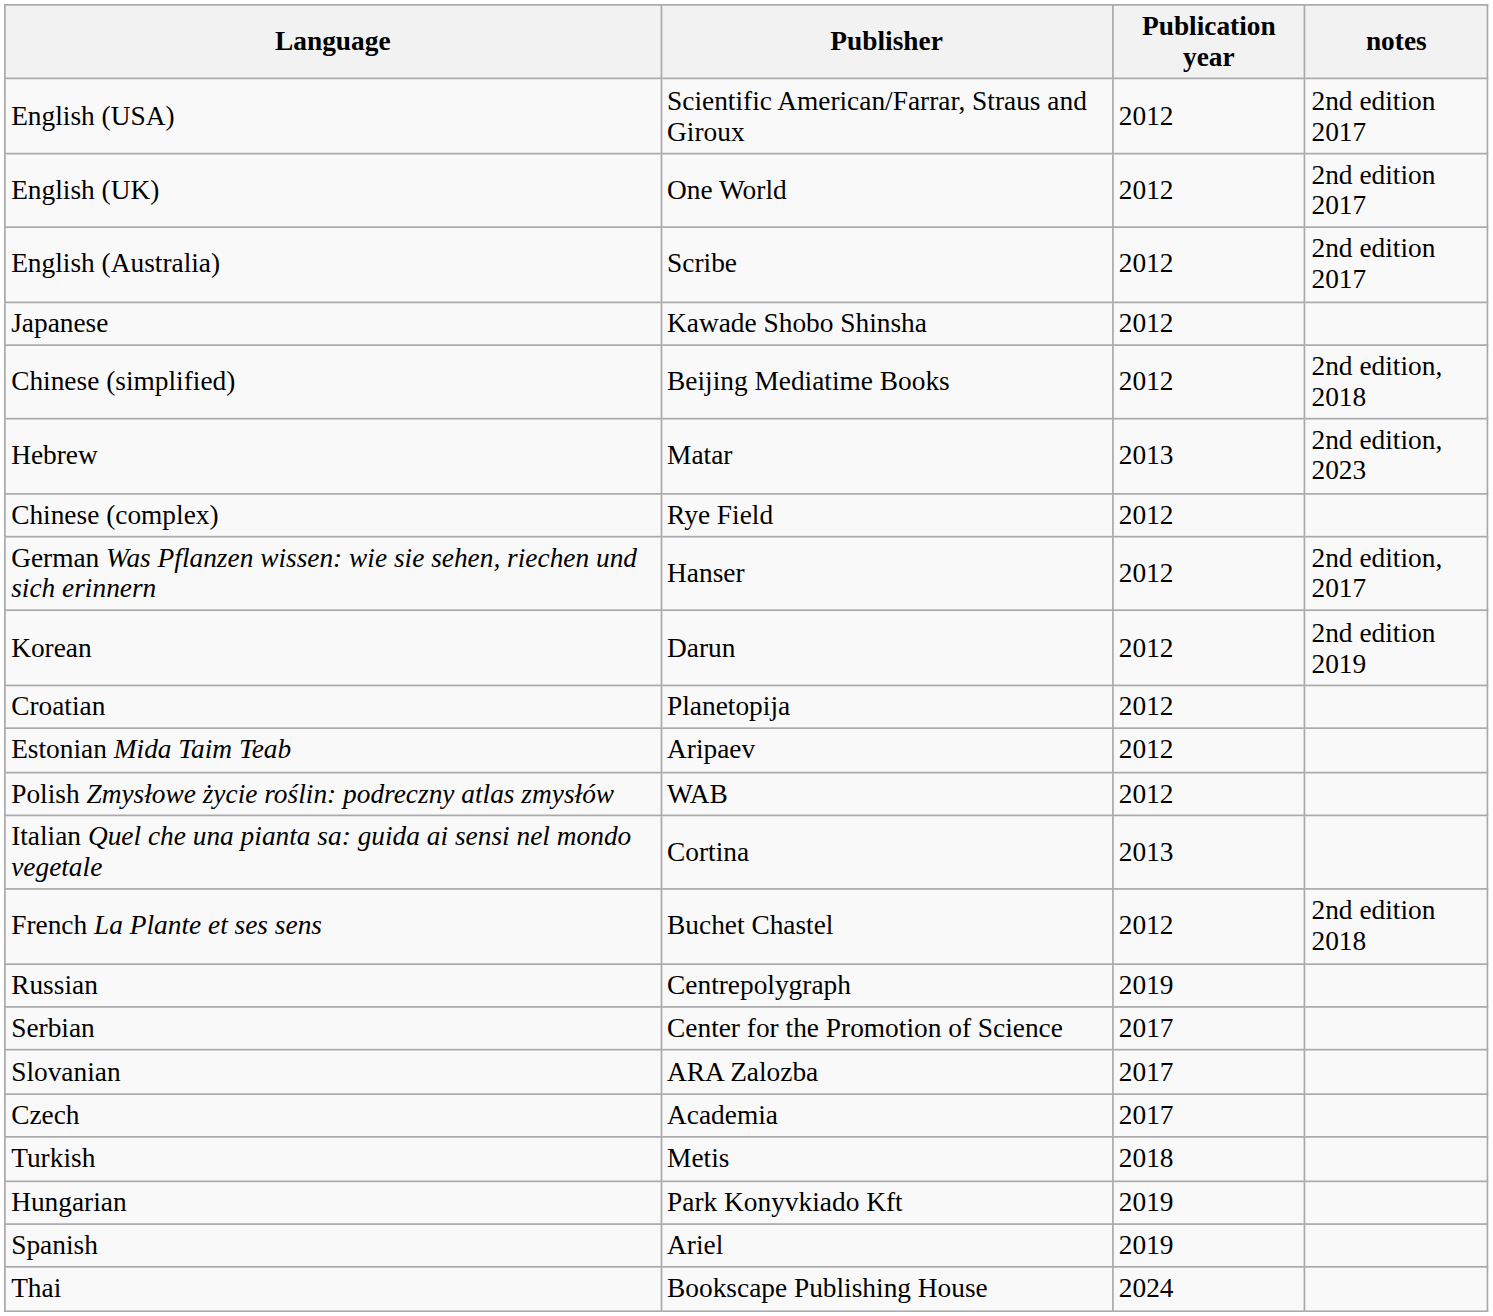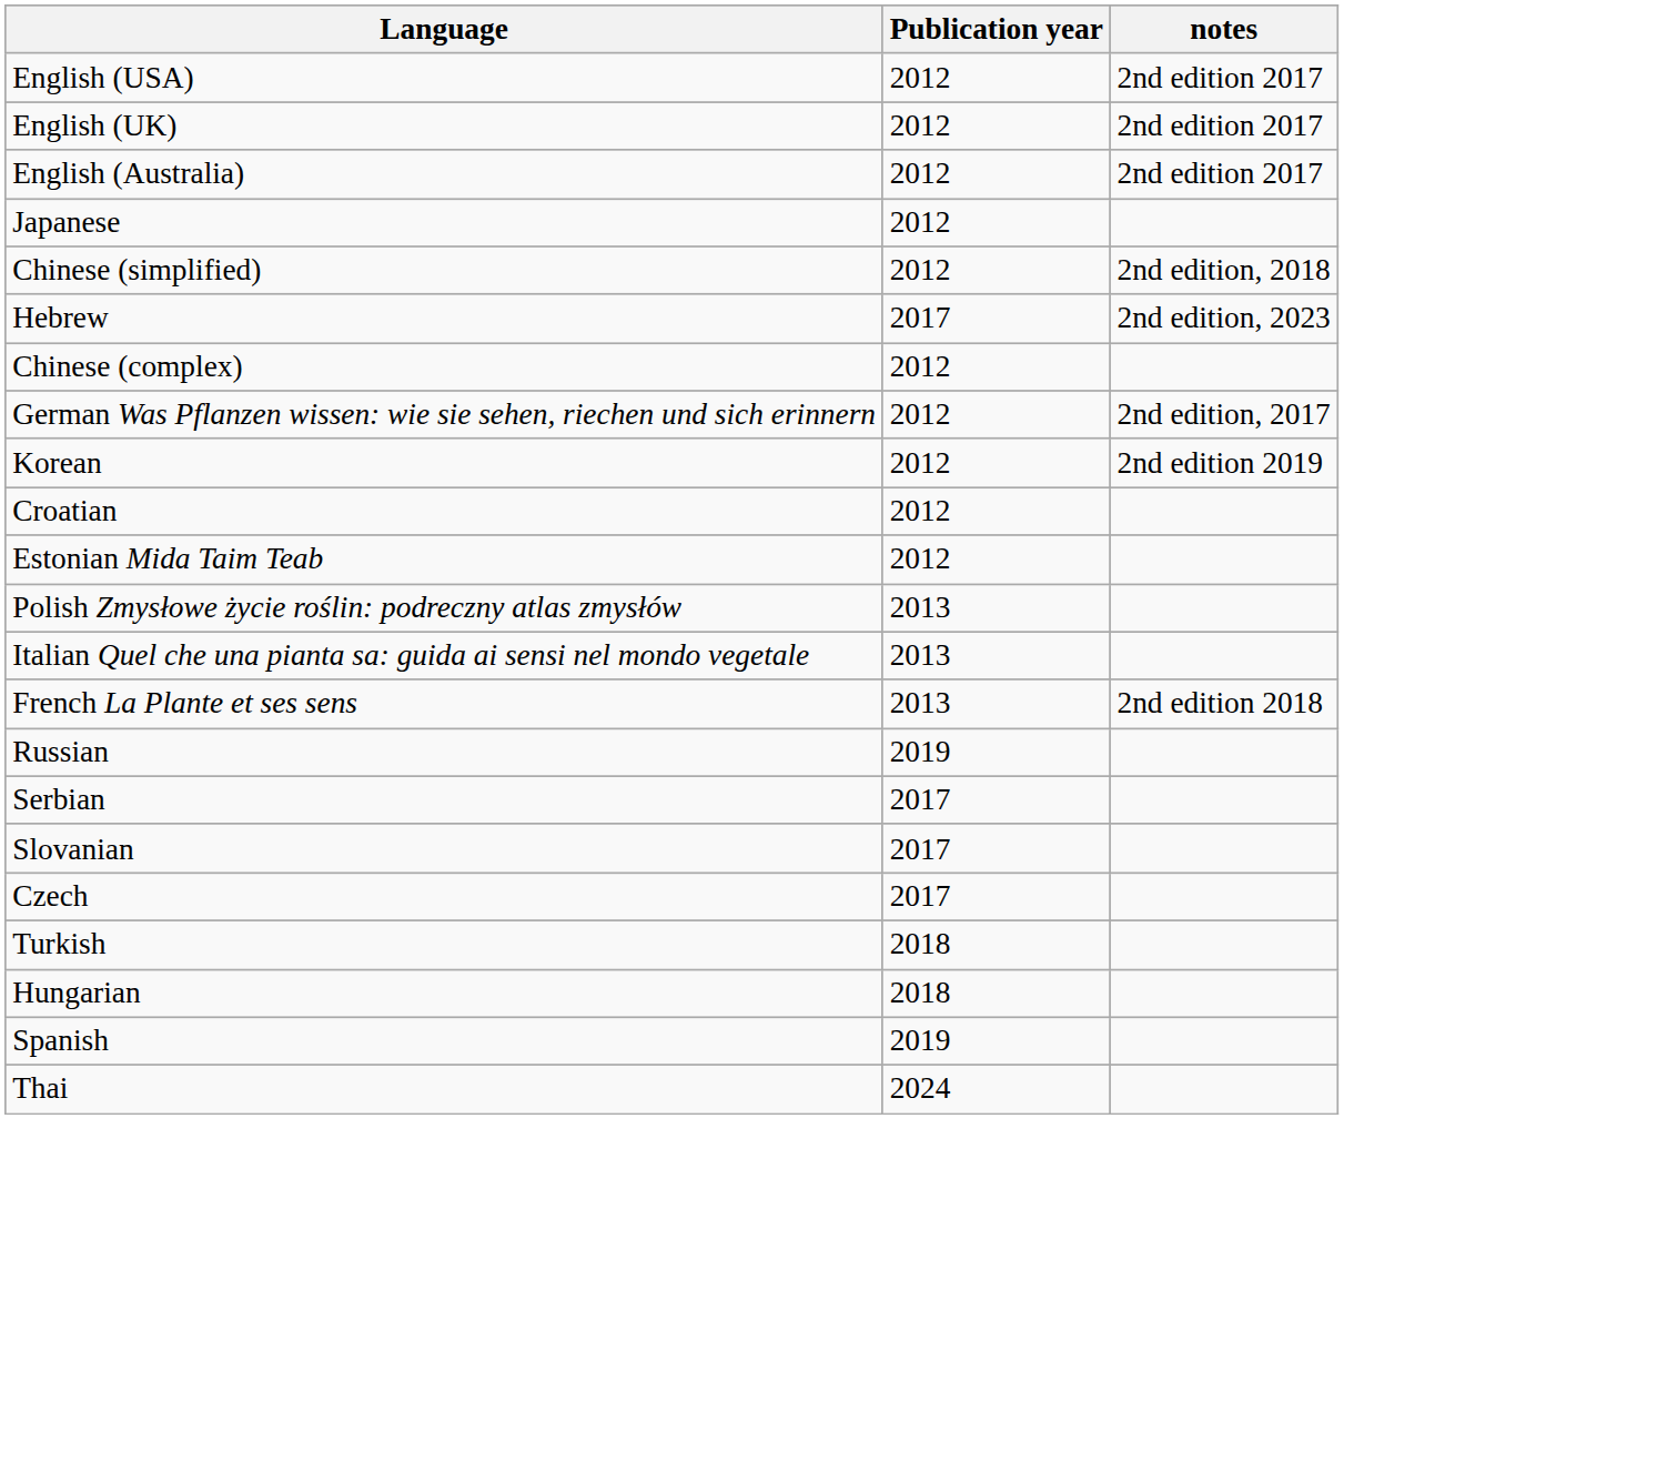 <table class="wikitable sortable">
 <tr>
 <th>Language</th>
-<th>Publisher</th>
 <th>Publication year</th>
 <th>notes</th>
 </tr>
 <tr>
 <td>English (USA)</td>
-<td>Scientific American/Farrar, Straus and Giroux</td>
 <td>2012</td>
 <td>2nd edition 2017</td>
 </tr>
 <tr>
 <td>English (UK)</td>
-<td>One World</td>
 <td>2012</td>
 <td>2nd edition 2017</td>
 </tr>
 <tr>
 <td>English (Australia)</td>
-<td>Scribe</td>
 <td>2012</td>
 <td>2nd edition 2017</td>
 </tr>
 <tr>
 <td>Japanese</td>
-<td>Kawade Shobo Shinsha</td>
 <td>2012</td>
 <td></td>
 </tr>
 <tr>
 <td>Chinese (simplified)</td>
-<td>Beijing Mediatime Books </td>
 <td>2012</td>
 <td>2nd edition, 2018</td>
 </tr>
 <tr>
 <td>Hebrew</td>
-<td>Matar</td>
-<td>2013</td>
+<td>2017</td>
 <td>2nd edition, 2023</td>
 </tr>
 <tr>
 <td>Chinese (complex)</td>
-<td>Rye Field</td>
 <td>2012</td>
 <td></td>
 </tr>
 <tr>
 <td>German <em>Was Pflanzen wissen: wie sie sehen, riechen und sich erinnern</em></td>
-<td>Hanser</td>
 <td>2012</td>
 <td>2nd edition, 2017</td>
 </tr>
 <tr>
 <td>Korean</td>
-<td>Darun</td>
 <td>2012</td>
 <td>2nd edition 2019</td>
 </tr>
 <tr>
 <td>Croatian</td>
-<td>Planetopija</td>
 <td>2012</td>
 <td></td>
 </tr>
 <tr>
 <td>Estonian <em>Mida Taim Teab</em></td>
-<td>Aripaev</td>
 <td>2012</td>
 <td></td>
 </tr>
 <tr>
 <td>Polish <em>Zmysłowe życie roślin: podreczny atlas zmysłów</em></td>
-<td>WAB</td>
-<td>2012</td>
+<td>2013</td>
 <td></td>
 </tr>
 <tr>
 <td>Italian <em>Quel che una pianta sa: guida ai sensi nel mondo vegetale</em></td>
-<td>Cortina</td>
 <td>2013</td>
 <td></td>
 </tr>
 <tr>
 <td>French <em>La Plante et ses sens</em></td>
-<td>Buchet Chastel</td>
-<td>2012</td>
+<td>2013</td>
 <td>2nd edition 2018</td>
 </tr>
 <tr>
 <td>Russian</td>
-<td>Centrepolygraph </td>
 <td>2019</td>
 <td></td>
 </tr>
 <tr>
 <td>Serbian</td>
-<td>Center for the Promotion of Science</td>
 <td>2017</td>
 <td></td>
 </tr>
 <tr>
 <td>Slovanian</td>
-<td>ARA Zalozba</td>
 <td>2017</td>
 <td></td>
 </tr>
 <tr>
 <td>Czech</td>
-<td>Academia</td>
 <td>2017</td>
 <td></td>
 </tr>
 <tr>
 <td>Turkish</td>
-<td>Metis</td>
 <td>2018</td>
 <td></td>
 </tr>
 <tr>
 <td>Hungarian</td>
-<td>Park Konyvkiado Kft</td>
-<td>2019</td>
+<td>2018</td>
 <td></td>
 </tr>
 <tr>
 <td>Spanish</td>
-<td>Ariel</td>
 <td>2019</td>
 <td></td>
 </tr>
 <tr>
 <td>Thai</td>
-<td>Bookscape Publishing House</td>
 <td>2024</td>
 <td></td>
 </tr>
 </table>
